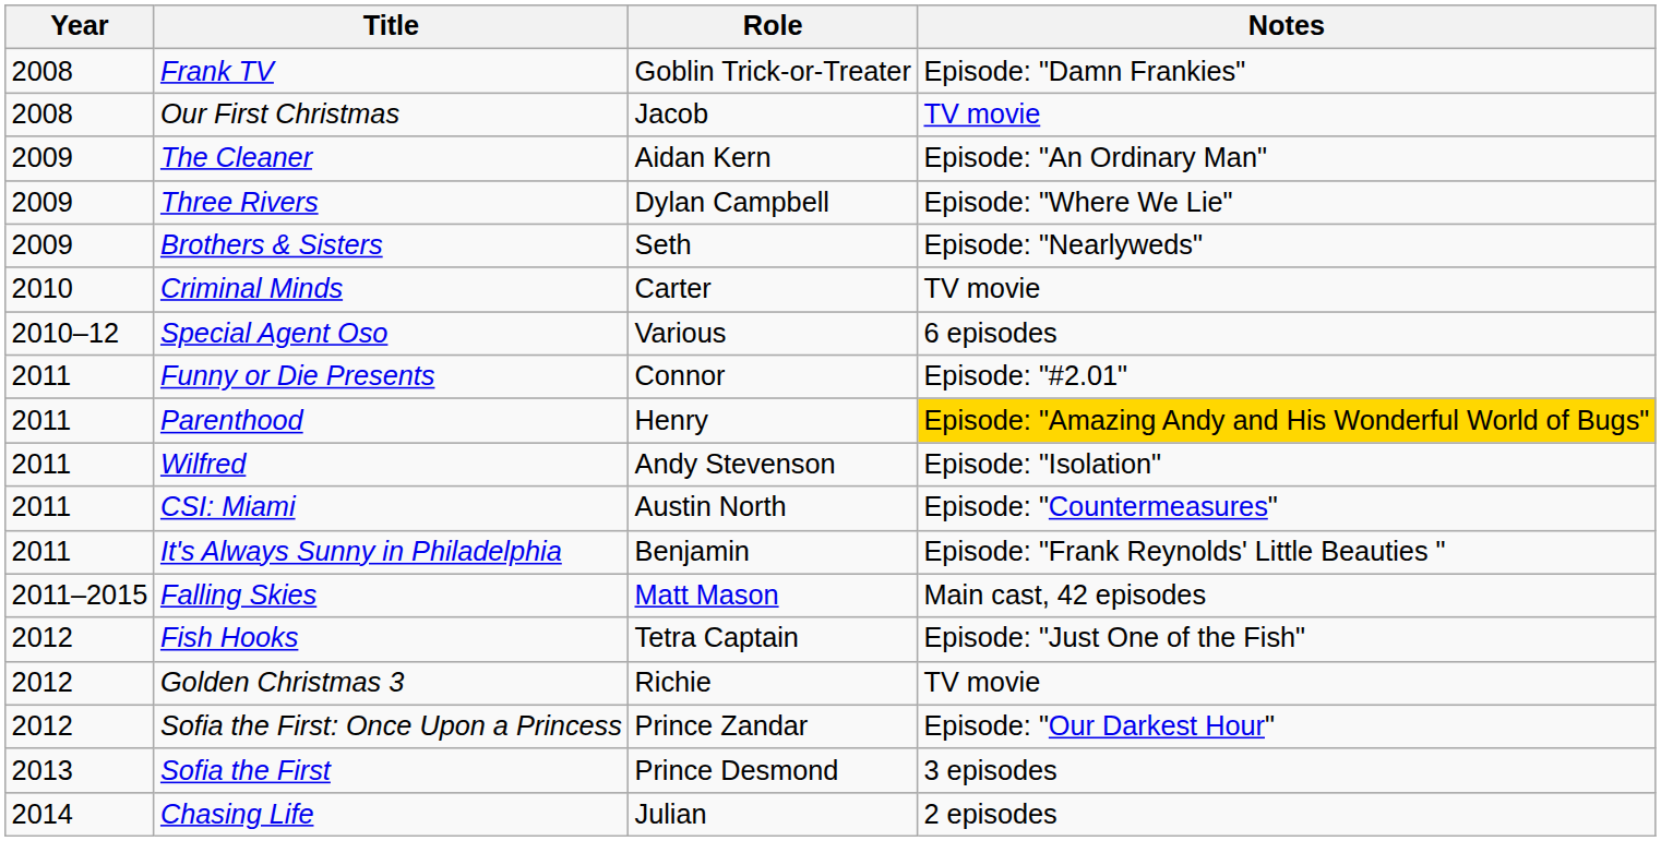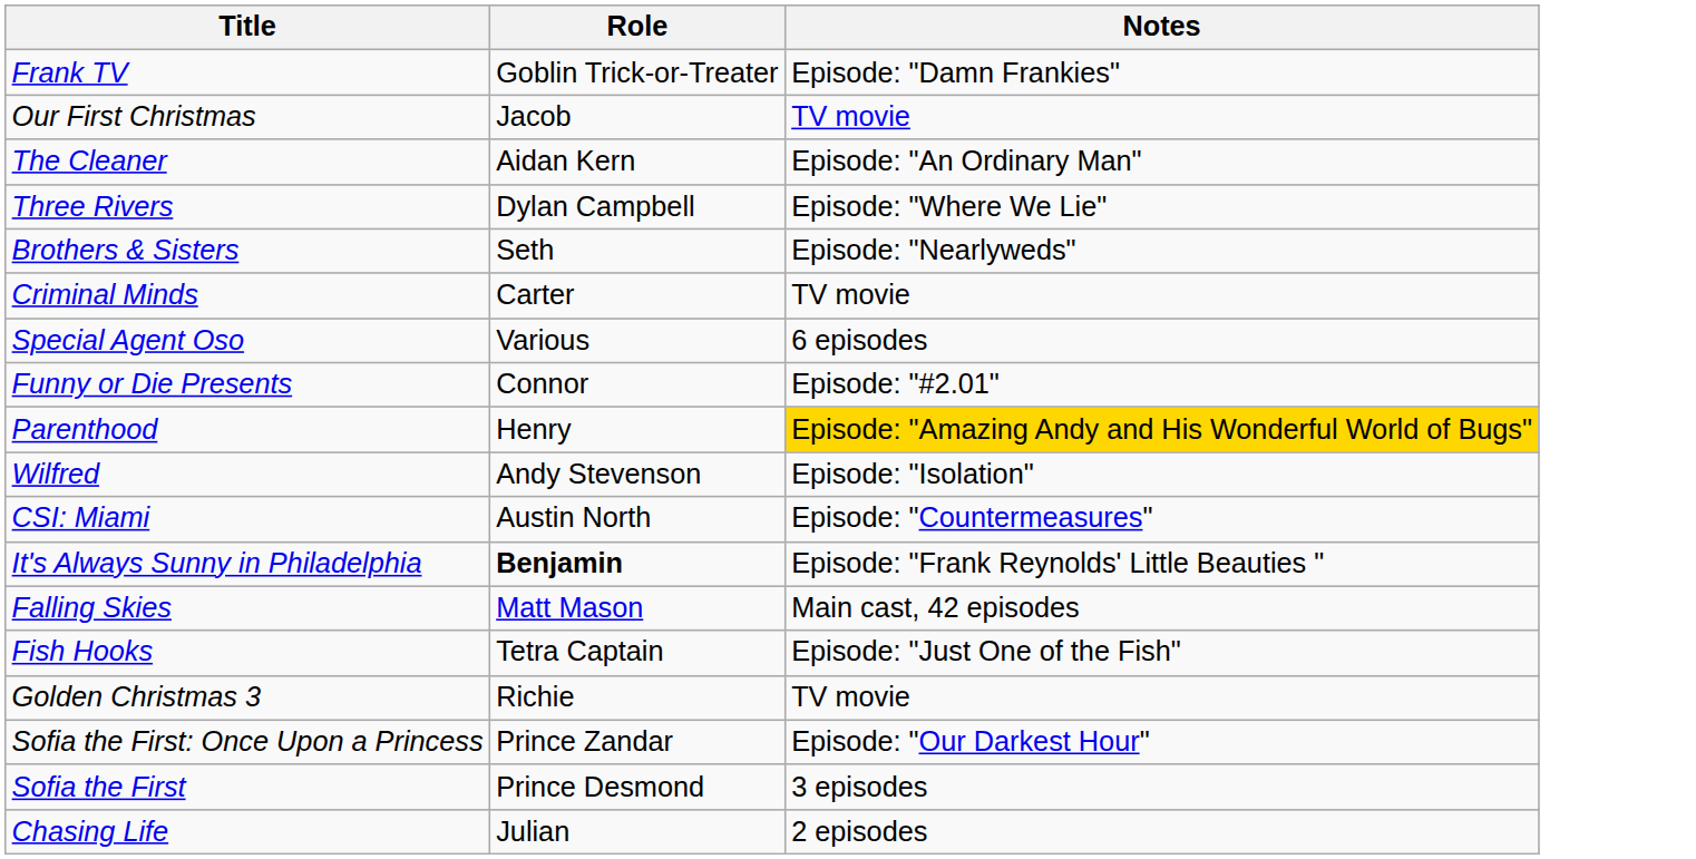 <table class="wikitable sortable">
 <tr>
-<th>Year</th>
 <th>Title</th>
 <th>Role</th>
 <th class="unsortable">Notes</th>
 </tr>
 <tr>
-<td>2008</td>
 <td><em><a href='#'>Frank TV</a></em></td>
 <td>Goblin Trick-or-Treater</td>
 <td>Episode: "Damn Frankies"</td>
 </tr>
 <tr>
-<td>2008</td>
 <td><em>Our First Christmas</em></td>
 <td>Jacob</td>
 <td><a href='#'>TV movie</a></td>
 </tr>
 <tr>
-<td>2009</td>
 <td><em><a href='#'>The Cleaner</a></em></td>
 <td>Aidan Kern</td>
 <td>Episode: "An Ordinary Man"</td>
 </tr>
 <tr>
-<td>2009</td>
 <td><em><a href='#'>Three Rivers</a></em></td>
 <td>Dylan Campbell</td>
 <td>Episode: "Where We Lie"</td>
 </tr>
 <tr>
-<td>2009</td>
 <td><em><a href='#'>Brothers & Sisters</a></em></td>
 <td>Seth</td>
 <td>Episode: "Nearlyweds"</td>
 </tr>
 <tr>
-<td>2010</td>
 <td><em><a href='#'>Criminal Minds</a></em></td>
 <td>Carter</td>
 <td>TV movie</td>
 </tr>
 <tr>
-<td>2010–12</td>
 <td><em><a href='#'>Special Agent Oso</a></em></td>
 <td>Various</td>
 <td>6 episodes</td>
 </tr>
 <tr>
-<td>2011</td>
 <td><em><a href='#'>Funny or Die Presents</a></em></td>
 <td>Connor</td>
 <td>Episode: "#2.01"</td>
 </tr>
 <tr>
-<td>2011</td>
 <td><em><a href='#'>Parenthood</a></em></td>
 <td>Henry</td>
 <td style="background: gold;">Episode: "Amazing Andy and His Wonderful World of Bugs"</td>
 </tr>
 <tr>
-<td>2011</td>
 <td><em><a href='#'>Wilfred</a></em></td>
 <td>Andy Stevenson</td>
 <td>Episode: "Isolation"</td>
 </tr>
 <tr>
-<td>2011</td>
 <td><em><a href='#'>CSI: Miami</a></em></td>
 <td>Austin North</td>
 <td>Episode: "<a href='#'>Countermeasures</a>"</td>
 </tr>
 <tr>
-<td>2011</td>
 <td><em><a href='#'>It's Always Sunny in Philadelphia</a></em></td>
-<td>Benjamin</td>
+<td><strong>Benjamin</strong></td>
 <td>Episode: "Frank Reynolds' Little Beauties "</td>
 </tr>
 <tr>
-<td>2011–2015</td>
 <td><em><a href='#'>Falling Skies</a></em></td>
 <td><a href='#'>Matt Mason</a></td>
 <td>Main cast, 42 episodes</td>
 </tr>
 <tr>
-<td>2012</td>
 <td><em><a href='#'>Fish Hooks</a></em></td>
 <td>Tetra Captain</td>
 <td>Episode: "Just One of the Fish"</td>
 </tr>
 <tr>
-<td>2012</td>
 <td><em>Golden Christmas 3</em></td>
 <td>Richie</td>
 <td>TV movie</td>
 </tr>
 <tr>
-<td>2012</td>
 <td><em>Sofia the First: Once Upon a Princess</em></td>
 <td>Prince Zandar</td>
 <td>Episode: "<a href='#'>Our Darkest Hour</a>"</td>
 </tr>
 <tr>
-<td>2013</td>
 <td><em><a href='#'>Sofia the First</a></em></td>
 <td>Prince Desmond</td>
 <td>3 episodes</td>
 </tr>
 <tr>
-<td>2014</td>
 <td><em><a href='#'>Chasing Life</a></em></td>
 <td>Julian</td>
 <td>2 episodes</td>
 </tr>
 </table>
